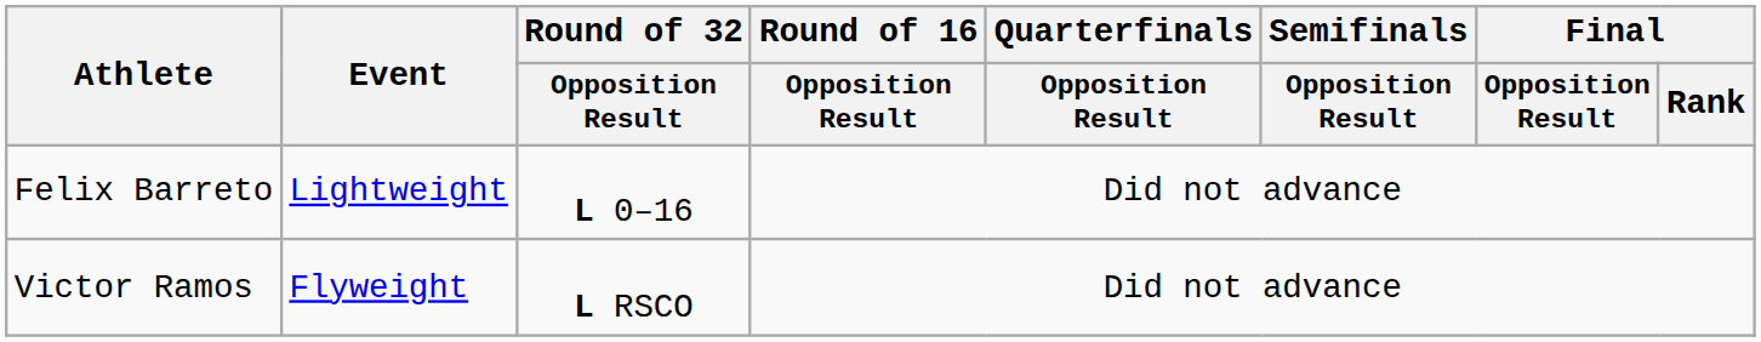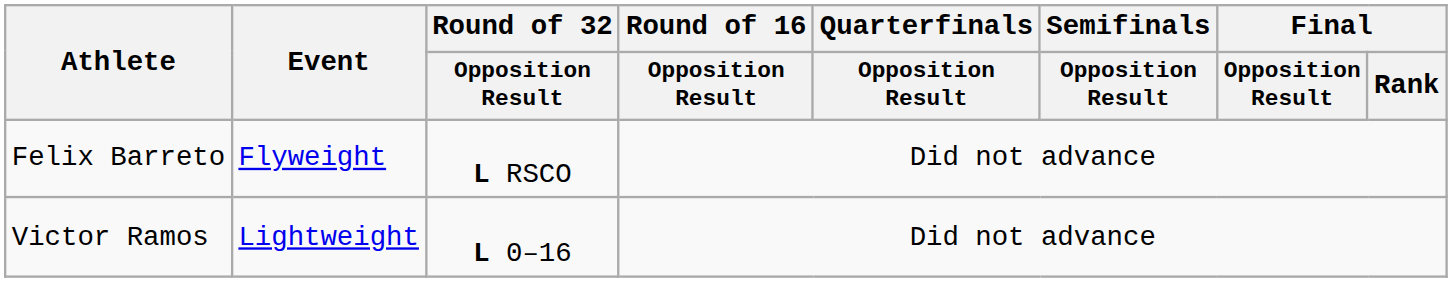 <table class=wikitable style="font-size:90%">
 <tr>
 <th rowspan="2">Athlete</th>
 <th rowspan="2">Event</th>
 <th>Round of 32</th>
 <th>Round of 16</th>
 <th>Quarterfinals</th>
 <th>Semifinals</th>
 <th colspan="2">Final</th>
 </tr>
 <tr>
 <th style="line-height:1em"><small>Opposition<br>Result</small></th>
 <th style="line-height:1em"><small>Opposition<br>Result</small></th>
 <th style="line-height:1em"><small>Opposition<br>Result</small></th>
 <th style="line-height:1em"><small>Opposition<br>Result</small></th>
 <th style="line-height:1em"><small>Opposition<br>Result</small></th>
 <th>Rank</th>
 </tr>
 <tr>
 <td>Felix Barreto</td>
+<td><a href='#'>Flyweight</a></td>
+<td align="center"><br><strong>L</strong> RSCO</td>
+<td align="center" colspan="5">Did not advance</td>
+</tr>
+<tr>
+<td>Victor Ramos</td>
 <td><a href='#'>Lightweight</a></td>
 <td align="center"><br><strong>L</strong> 0–16</td>
 <td align="center" colspan="5">Did not advance</td>
 </tr>
-<tr>
-<td>Victor Ramos</td>
-<td><a href='#'>Flyweight</a></td>
-<td align="center"><br><strong>L</strong> RSCO</td>
-<td align="center" colspan="5">Did not advance</td>
-</tr>
 </table>
